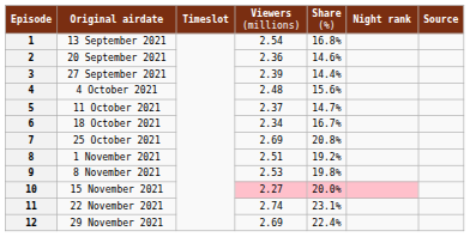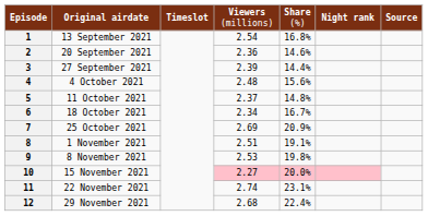 <table class="wikitable plainrowheaders" style="text-align:center; line-height:16px; width:99%">
 <tr style="background:#7A2E11;color:white"|>
 <td><strong>Episode</strong></td>
 <td><strong>Original airdate</strong></td>
 <td><strong>Timeslot</strong></td>
 <td><strong>Viewers</strong><br>(millions)</td>
 <td><strong>Share</strong><br>(%)</td>
 <td><strong>Night rank</strong></td>
 <td><strong>Source</strong></td>
 </tr>
 <tr>
 <th>1</th>
 <td>13 September 2021</td>
 <td rowspan=13></td>
 <td>2.54</td>
 <td>16.8%</td>
 <td></td>
 <td></td>
 </tr>
 <tr>
 <th>2</th>
 <td>20 September 2021</td>
 <td>2.36</td>
 <td>14.6%</td>
 <td></td>
 <td></td>
 </tr>
 <tr>
 <th>3</th>
 <td>27 September 2021</td>
 <td>2.39</td>
 <td>14.4%</td>
 <td></td>
 <td></td>
 </tr>
 <tr>
 <th>4</th>
 <td>4 October 2021</td>
 <td>2.48</td>
 <td>15.6%</td>
 <td></td>
 <td></td>
 </tr>
 <tr>
 <th>5</th>
 <td>11 October 2021</td>
 <td>2.37</td>
-<td>14.7%</td>
+<td>14.8%</td>
 <td></td>
 <td></td>
 </tr>
 <tr>
 <th>6</th>
 <td>18 October 2021</td>
 <td>2.34</td>
 <td>16.7%</td>
 <td></td>
 <td></td>
 </tr>
 <tr>
 <th>7</th>
 <td>25 October 2021</td>
 <td>2.69</td>
-<td>20.8%</td>
+<td>20.9%</td>
 <td></td>
 <td></td>
 </tr>
 <tr>
 <th>8</th>
 <td>1 November 2021</td>
 <td>2.51</td>
-<td>19.2%</td>
+<td>19.1%</td>
 <td></td>
 <td></td>
 </tr>
 <tr>
 <th>9</th>
 <td>8 November 2021</td>
 <td>2.53</td>
 <td>19.8%</td>
 <td></td>
 <td></td>
 </tr>
 <tr>
 <th>10</th>
 <td>15 November 2021</td>
 <td bgcolor=#FFC0CB>2.27</td>
 <td bgcolor=#FFC0CB>20.0%</td>
 <td bgcolor=#FFC0CB></td>
 <td></td>
 </tr>
 <tr>
 <th>11</th>
 <td>22 November 2021</td>
 <td>2.74</td>
 <td>23.1%</td>
 <td></td>
 <td></td>
 </tr>
 <tr>
 <th>12</th>
 <td>29 November 2021</td>
-<td>2.69</td>
+<td>2.68</td>
 <td>22.4%</td>
 <td></td>
 <td></td>
 </tr>
 </table>
